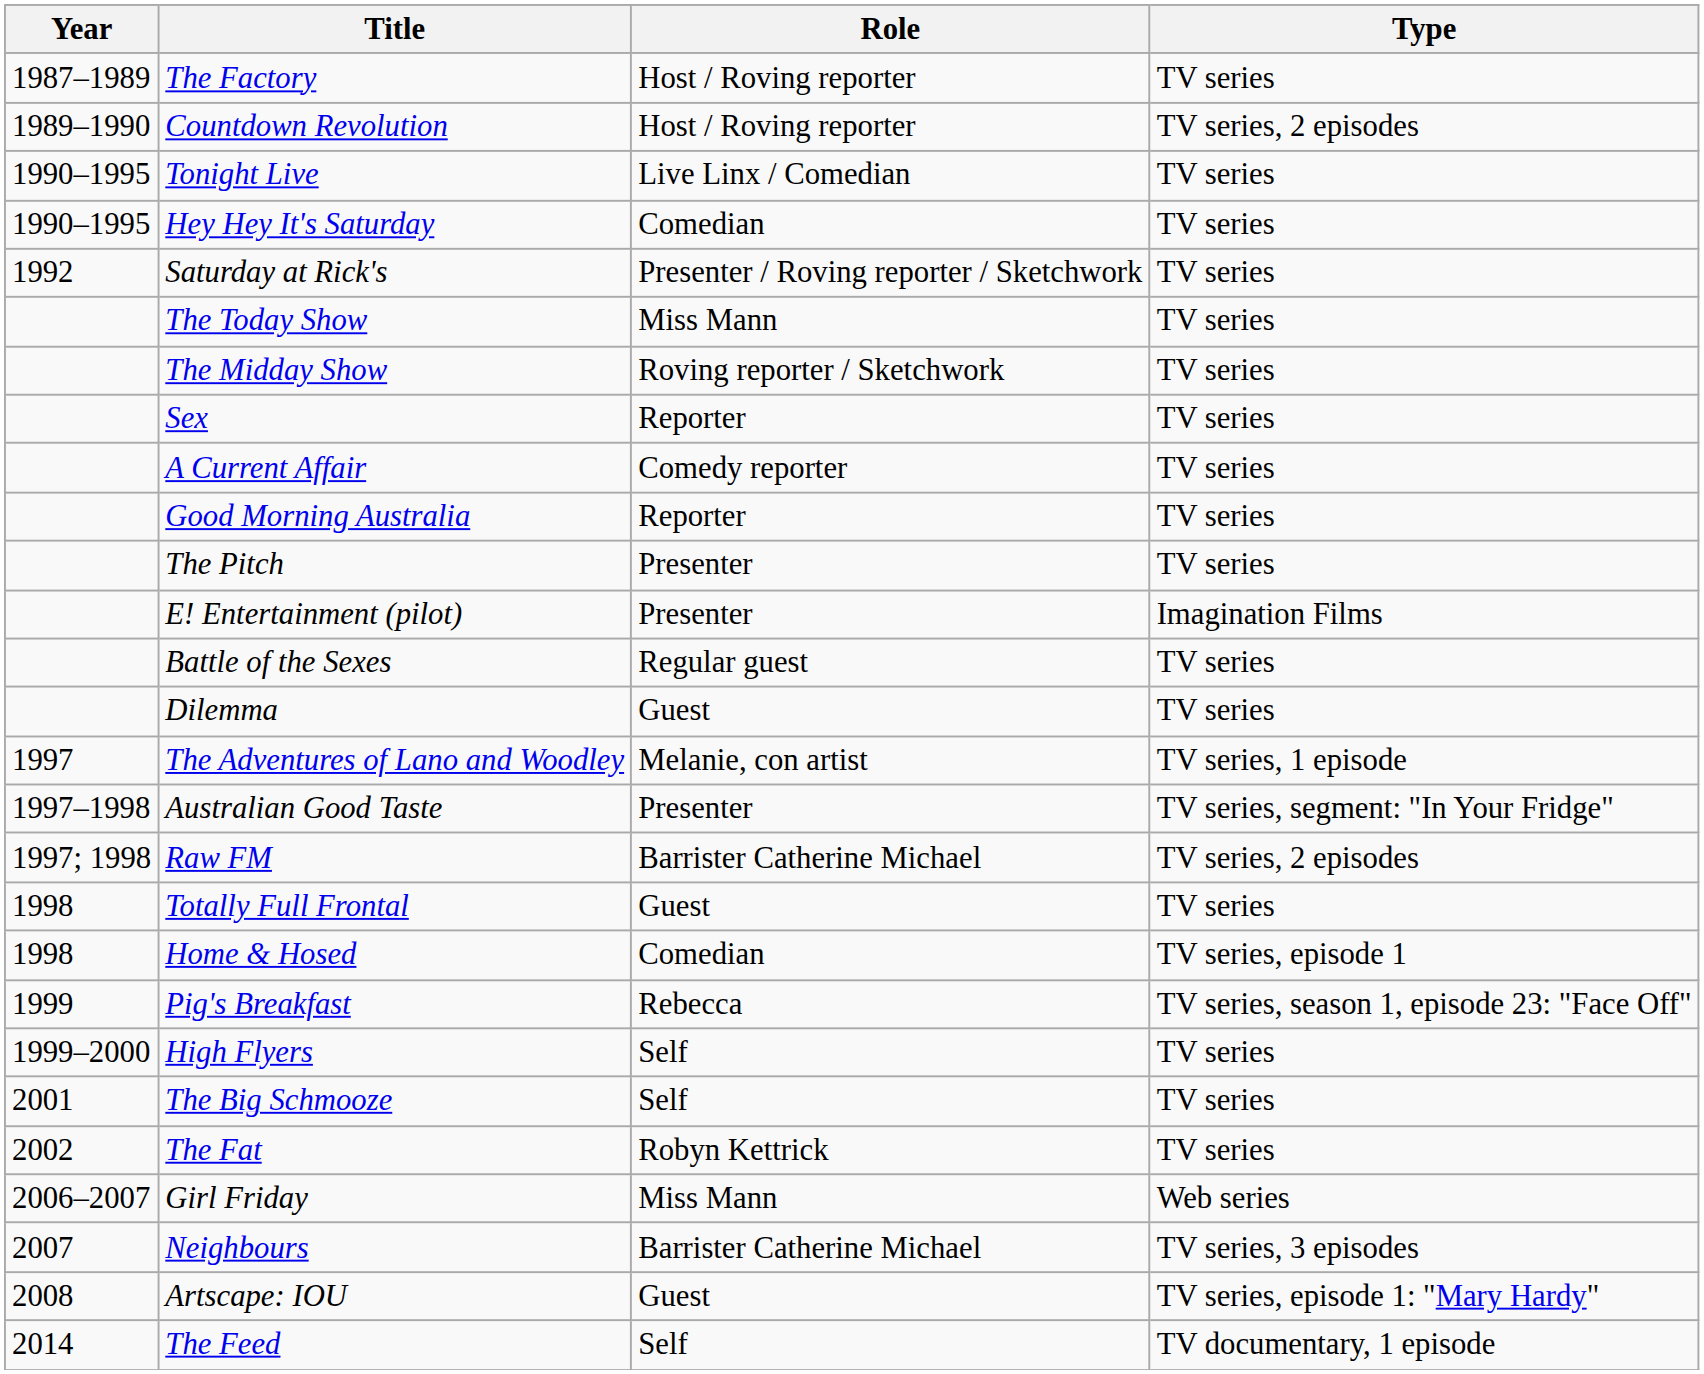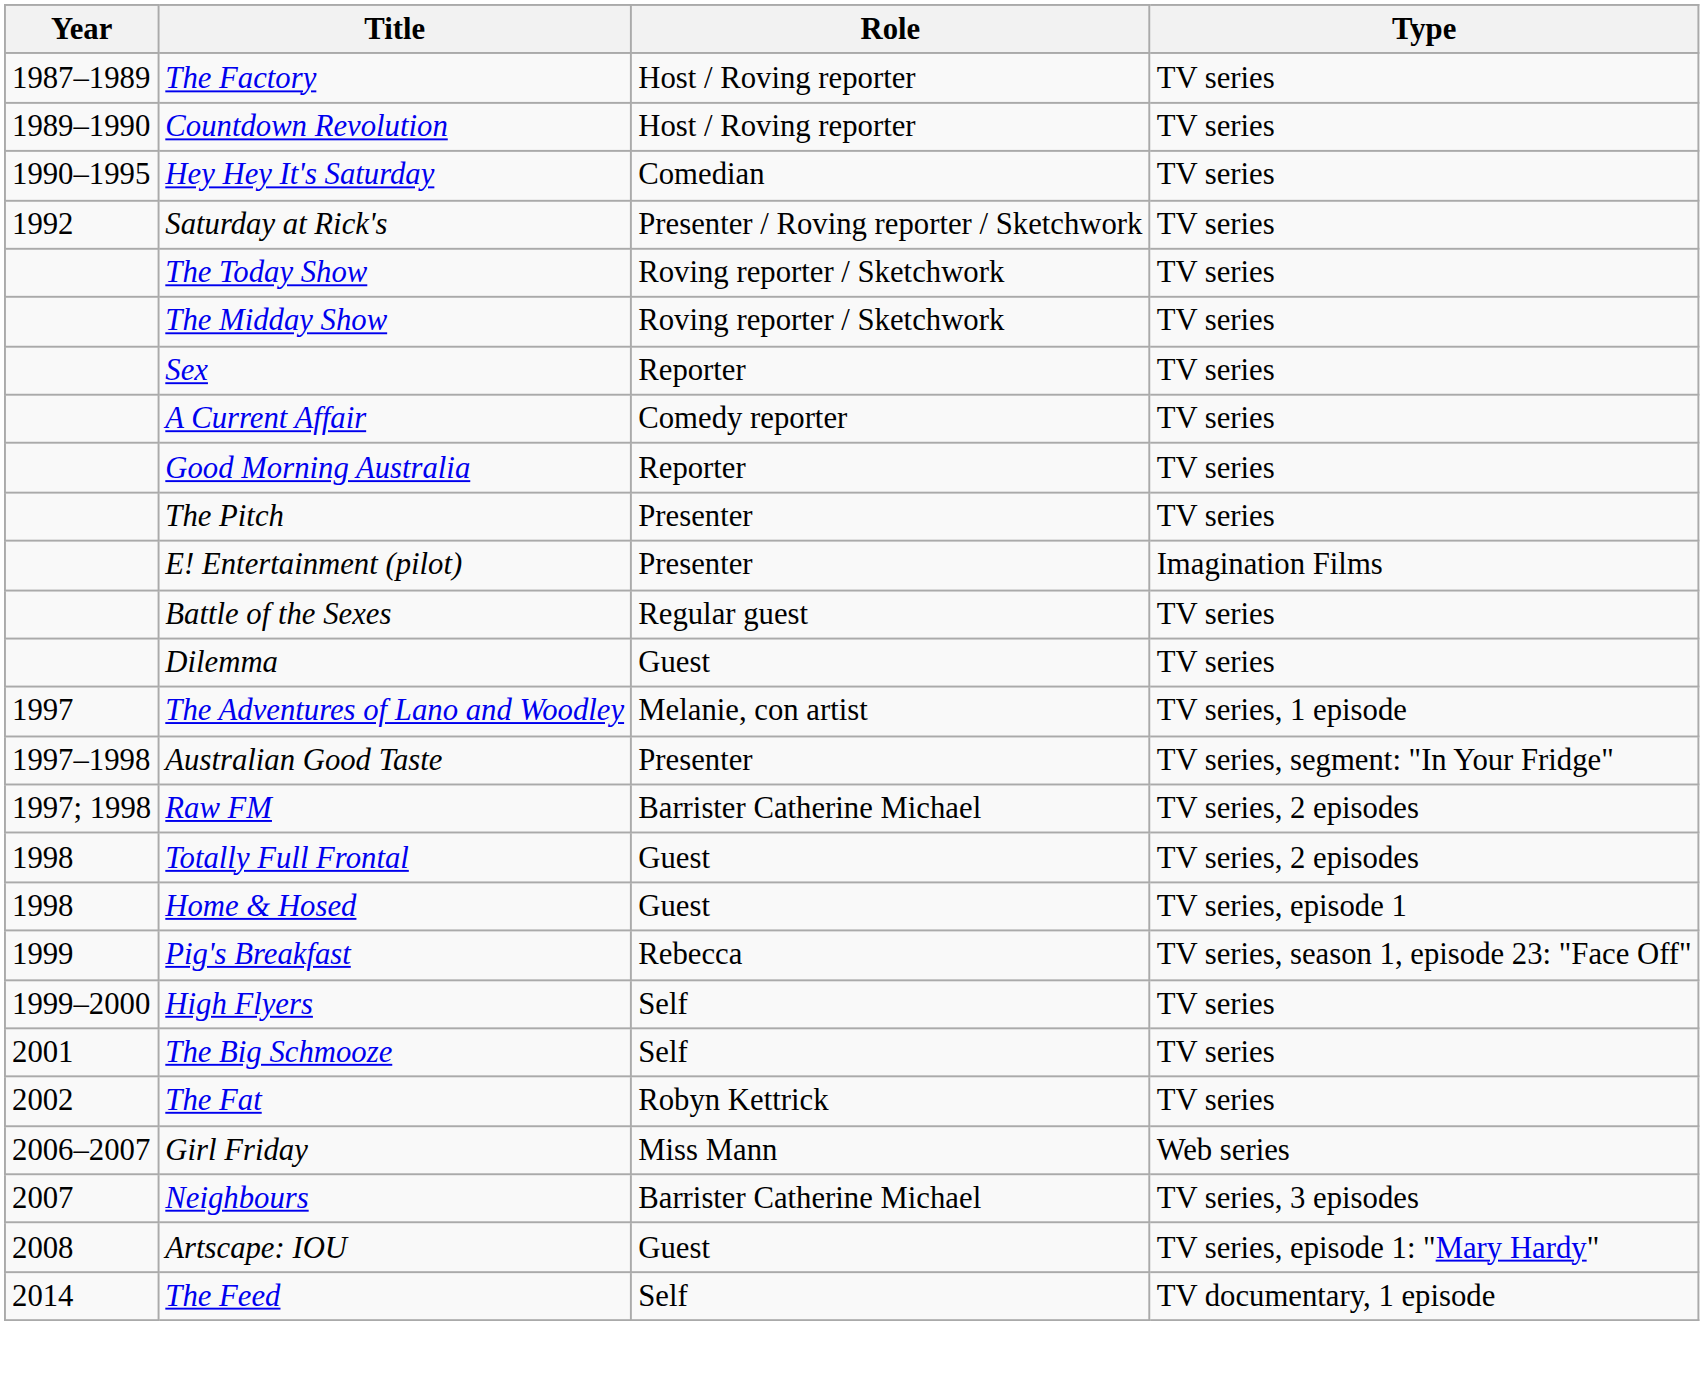 <table class=wikitable>
 <tr>
 <th>Year</th>
 <th>Title</th>
 <th>Role</th>
 <th>Type</th>
 </tr>
 <tr>
 <td>1987–1989</td>
 <td><em><a href='#'>The Factory</a></em></td>
 <td>Host / Roving reporter</td>
 <td>TV series</td>
 </tr>
 <tr>
 <td>1989–1990</td>
 <td><em><a href='#'>Countdown Revolution</a></em></td>
 <td>Host / Roving reporter</td>
-<td>TV series, 2 episodes</td>
-</tr>
-<tr>
-<td>1990–1995</td>
-<td><em><a href='#'>Tonight Live</a></em></td>
-<td>Live Linx / Comedian</td>
 <td>TV series</td>
 </tr>
 <tr>
 <td>1990–1995</td>
 <td><em><a href='#'>Hey Hey It's Saturday</a></em></td>
 <td>Comedian</td>
 <td>TV series</td>
 </tr>
 <tr>
 <td>1992</td>
 <td><em>Saturday at Rick's</em></td>
 <td>Presenter / Roving reporter / Sketchwork</td>
 <td>TV series</td>
 </tr>
 <tr>
 <td></td>
 <td><em><a href='#'>The Today Show</a></em></td>
-<td>Miss Mann</td>
+<td>Roving reporter / Sketchwork</td>
 <td>TV series</td>
 </tr>
 <tr>
 <td></td>
 <td><em><a href='#'>The Midday Show</a></em></td>
 <td>Roving reporter / Sketchwork</td>
 <td>TV series</td>
 </tr>
 <tr>
 <td></td>
 <td><em><a href='#'>Sex</a></em></td>
 <td>Reporter</td>
 <td>TV series</td>
 </tr>
 <tr>
 <td></td>
 <td><em><a href='#'>A Current Affair</a></em></td>
 <td>Comedy reporter</td>
 <td>TV series</td>
 </tr>
 <tr>
 <td></td>
 <td><em><a href='#'>Good Morning Australia</a></em></td>
 <td>Reporter</td>
 <td>TV series</td>
 </tr>
 <tr>
 <td></td>
 <td><em>The Pitch</em></td>
 <td>Presenter</td>
 <td>TV series</td>
 </tr>
 <tr>
 <td></td>
 <td><em>E! Entertainment (pilot)</em></td>
 <td>Presenter</td>
 <td>Imagination Films</td>
 </tr>
 <tr>
 <td></td>
 <td><em>Battle of the Sexes</em></td>
 <td>Regular guest</td>
 <td>TV series</td>
 </tr>
 <tr>
 <td></td>
 <td><em>Dilemma</em></td>
 <td>Guest</td>
 <td>TV series</td>
 </tr>
 <tr>
 <td>1997</td>
 <td><em><a href='#'>The Adventures of Lano and Woodley</a></em></td>
 <td>Melanie, con artist</td>
 <td>TV series, 1 episode</td>
 </tr>
 <tr>
 <td>1997–1998</td>
 <td><em>Australian Good Taste</em></td>
 <td>Presenter</td>
 <td>TV series, segment: "In Your Fridge"</td>
 </tr>
 <tr>
 <td>1997; 1998</td>
 <td><em><a href='#'>Raw FM</a></em></td>
 <td>Barrister Catherine Michael</td>
 <td>TV series, 2 episodes</td>
 </tr>
 <tr>
 <td>1998</td>
 <td><em><a href='#'>Totally Full Frontal</a></em></td>
 <td>Guest</td>
-<td>TV series</td>
+<td>TV series, 2 episodes</td>
 </tr>
 <tr>
 <td>1998</td>
 <td><em><a href='#'>Home & Hosed</a></em></td>
-<td>Comedian</td>
+<td>Guest</td>
 <td>TV series, episode 1</td>
 </tr>
 <tr>
 <td>1999</td>
 <td><em><a href='#'>Pig's Breakfast</a></em></td>
 <td>Rebecca</td>
 <td>TV series, season 1, episode 23: "Face Off"</td>
 </tr>
 <tr>
 <td>1999–2000</td>
 <td><em><a href='#'>High Flyers</a></em></td>
 <td>Self</td>
 <td>TV series</td>
 </tr>
 <tr>
 <td>2001</td>
 <td><em><a href='#'>The Big Schmooze</a></em></td>
 <td>Self</td>
 <td>TV series</td>
 </tr>
 <tr>
 <td>2002</td>
 <td><em><a href='#'>The Fat</a></em></td>
 <td>Robyn Kettrick</td>
 <td>TV series</td>
 </tr>
 <tr>
 <td>2006–2007</td>
 <td><em>Girl Friday</em></td>
 <td>Miss Mann</td>
 <td>Web series</td>
 </tr>
 <tr>
 <td>2007</td>
 <td><em><a href='#'>Neighbours</a></em></td>
 <td>Barrister Catherine Michael</td>
 <td>TV series, 3 episodes</td>
 </tr>
 <tr>
 <td>2008</td>
 <td><em>Artscape: IOU</em></td>
 <td>Guest</td>
 <td>TV series, episode 1: "<a href='#'>Mary Hardy</a>"</td>
 </tr>
 <tr>
 <td>2014</td>
 <td><em><a href='#'>The Feed</a></em></td>
 <td>Self</td>
 <td>TV documentary, 1 episode</td>
 </tr>
 </table>
